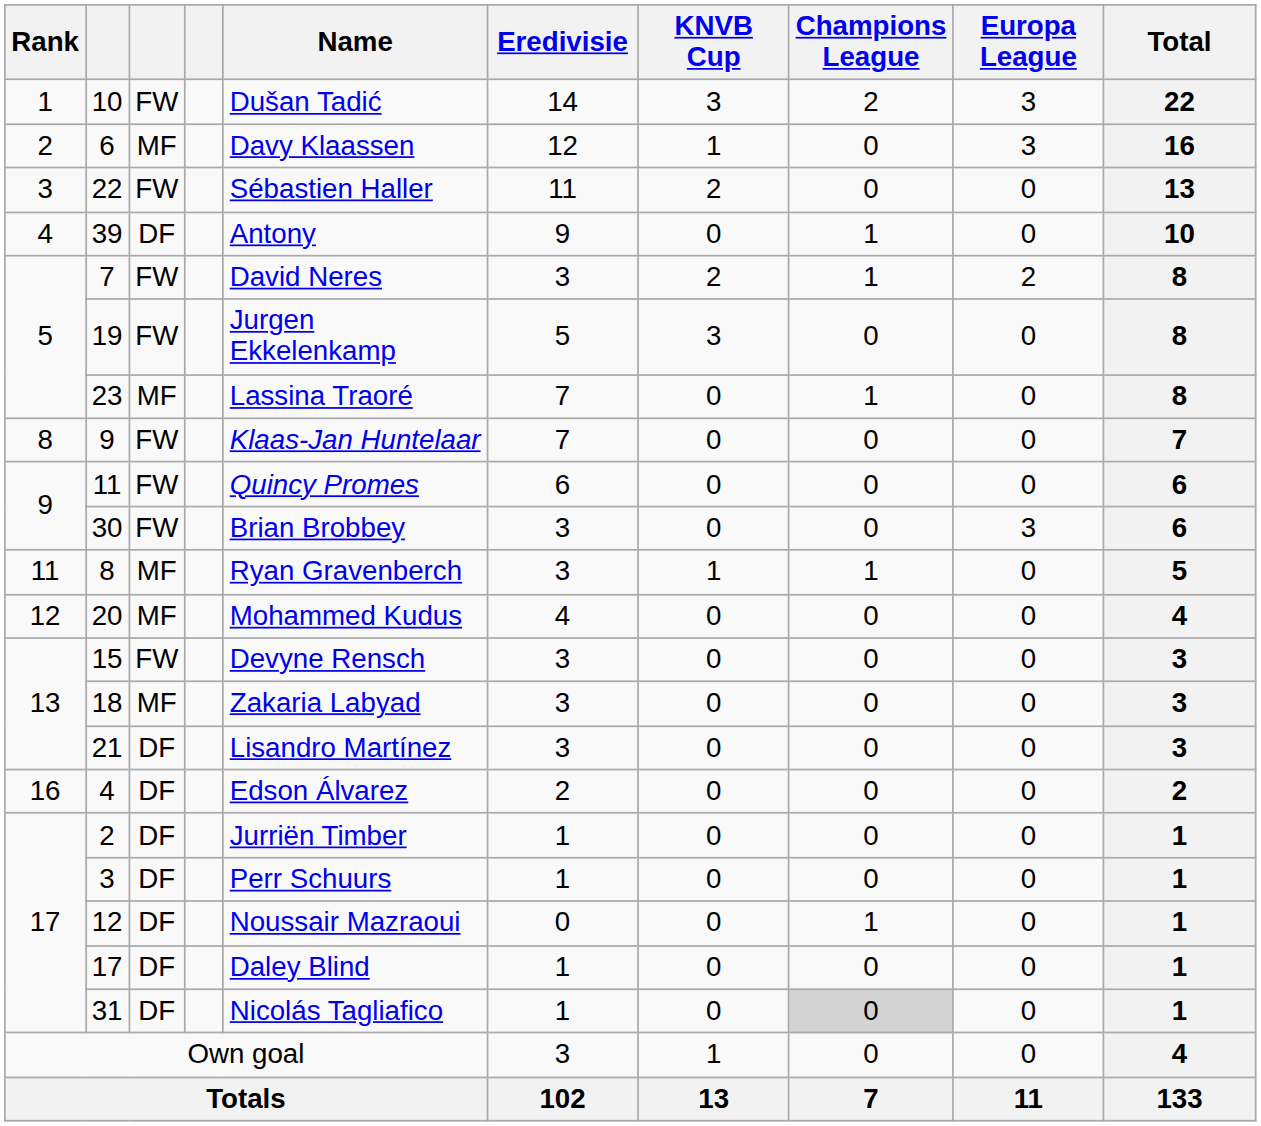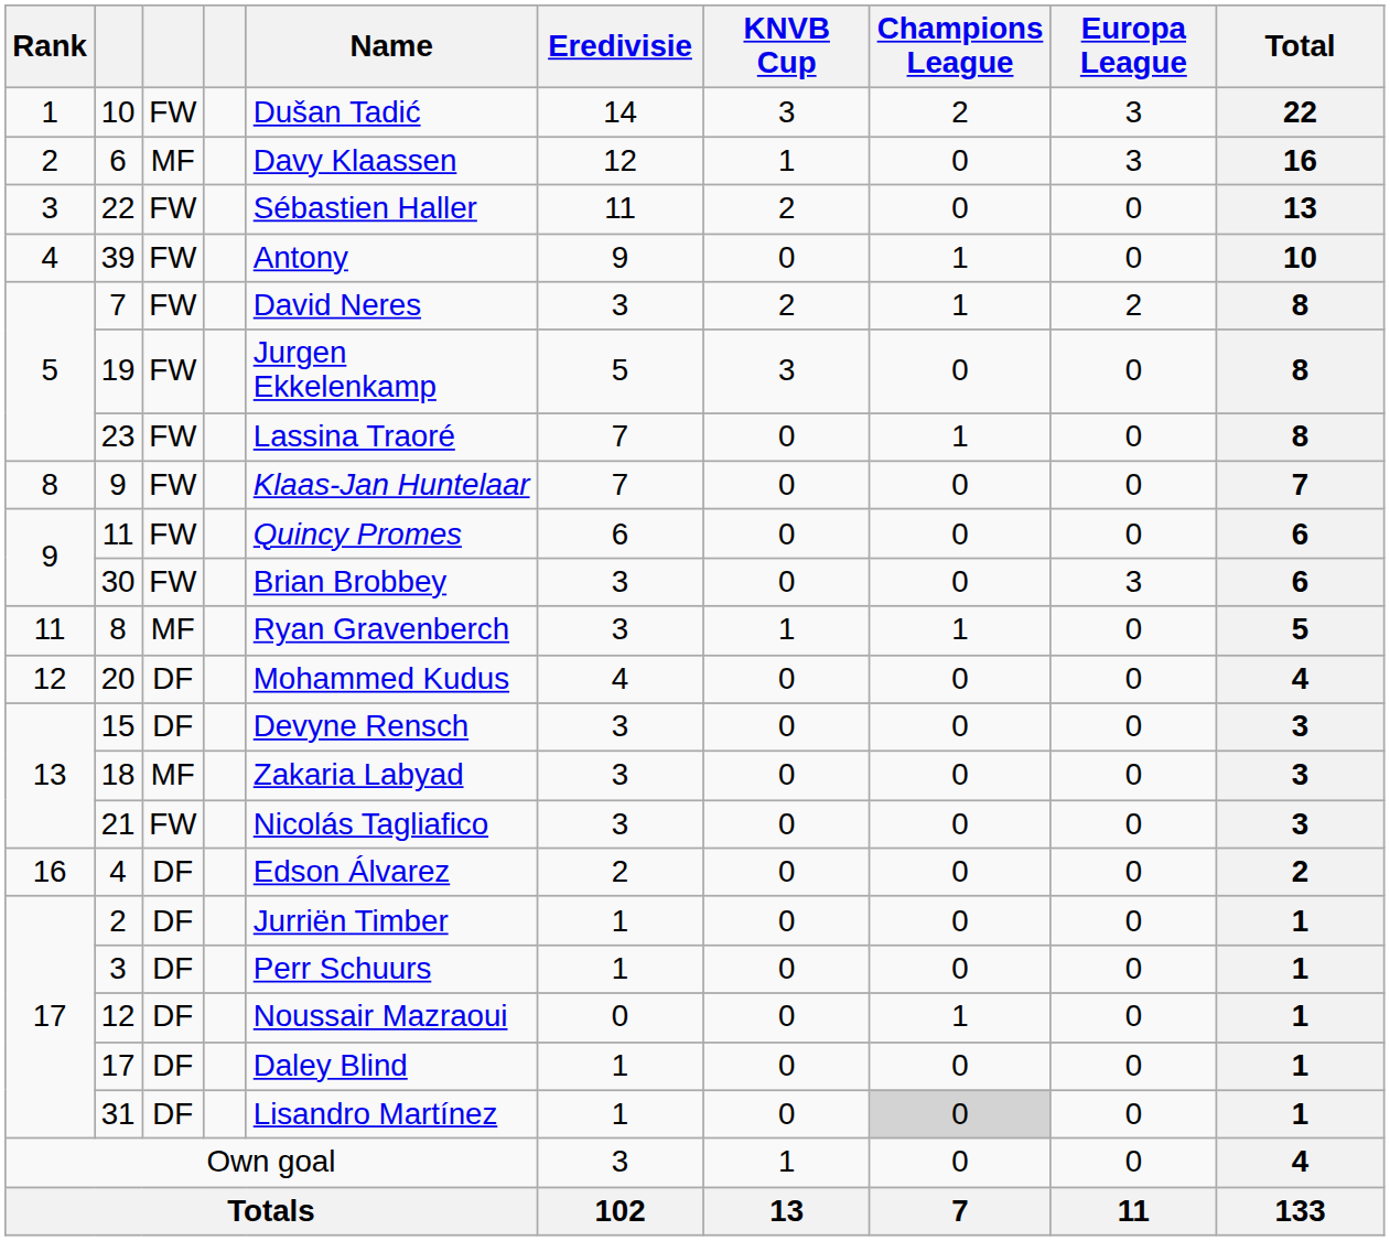 <table class="wikitable sortable" style="text-align:center;">
 <tr>
 <th style="width:15px;">Rank</th>
 <th style="width:15px;"></th>
 <th style="width:15px;"></th>
 <th style="width:15px;"></th>
 <th style="width:145px;">Name</th>
 <th style="width:80px;"><a href='#'>Eredivisie</a></th>
 <th style="width:80px;"><a href='#'>KNVB Cup</a></th>
 <th style="width:80px;"><a href='#'>Champions League</a></th>
 <th style="width:80px;"><a href='#'>Europa League</a></th>
 <th style="width:80px;">Total</th>
 </tr>
 <tr>
 <td rowspan=1>1</td>
 <td>10</td>
 <td>FW</td>
 <td></td>
 <td align=left><a href='#'>Dušan Tadić</a></td>
 <td>14</td>
 <td>3</td>
 <td>2</td>
 <td>3</td>
 <th>22</th>
 </tr>
 <tr>
 <td rowspan=1>2</td>
 <td>6</td>
 <td>MF</td>
 <td></td>
 <td align=left><a href='#'>Davy Klaassen</a></td>
 <td>12</td>
 <td>1</td>
 <td>0</td>
 <td>3</td>
 <th>16</th>
 </tr>
 <tr>
 <td rowspan=1>3</td>
 <td>22</td>
 <td>FW</td>
 <td></td>
 <td align=left><a href='#'>Sébastien Haller</a></td>
 <td>11</td>
 <td>2</td>
 <td>0</td>
 <td>0</td>
 <th>13</th>
 </tr>
 <tr>
 <td rowspan=1>4</td>
 <td>39</td>
-<td>DF</td>
+<td>FW</td>
 <td></td>
 <td align=left><a href='#'>Antony</a></td>
 <td>9</td>
 <td>0</td>
 <td>1</td>
 <td>0</td>
 <th>10</th>
 </tr>
 <tr>
 <td rowspan=3>5</td>
 <td>7</td>
 <td>FW</td>
 <td></td>
 <td align=left><a href='#'>David Neres</a></td>
 <td>3</td>
 <td>2</td>
 <td>1</td>
 <td>2</td>
 <th>8</th>
 </tr>
 <tr>
 <td>19</td>
 <td>FW</td>
 <td></td>
 <td align=left><a href='#'>Jurgen Ekkelenkamp</a></td>
 <td>5</td>
 <td>3</td>
 <td>0</td>
 <td>0</td>
 <th>8</th>
 </tr>
 <tr>
 <td>23</td>
-<td>MF</td>
+<td>FW</td>
 <td></td>
 <td align=left><a href='#'>Lassina Traoré</a></td>
 <td>7</td>
 <td>0</td>
 <td>1</td>
 <td>0</td>
 <th>8</th>
 </tr>
 <tr>
 <td rowspan=1>8</td>
 <td>9</td>
 <td>FW</td>
 <td></td>
 <td align=left><em><a href='#'>Klaas-Jan Huntelaar</a></em></td>
 <td>7</td>
 <td>0</td>
 <td>0</td>
 <td>0</td>
 <th>7</th>
 </tr>
 <tr>
 <td rowspan=2>9</td>
 <td>11</td>
 <td>FW</td>
 <td></td>
 <td align=left><em><a href='#'>Quincy Promes</a></em></td>
 <td>6</td>
 <td>0</td>
 <td>0</td>
 <td>0</td>
 <th>6</th>
 </tr>
 <tr>
 <td>30</td>
 <td>FW</td>
 <td></td>
 <td align=left><a href='#'>Brian Brobbey</a></td>
 <td>3</td>
 <td>0</td>
 <td>0</td>
 <td>3</td>
 <th>6</th>
 </tr>
 <tr>
 <td rowspan=1>11</td>
 <td>8</td>
 <td>MF</td>
 <td></td>
 <td align=left><a href='#'>Ryan Gravenberch</a></td>
 <td>3</td>
 <td>1</td>
 <td>1</td>
 <td>0</td>
 <th>5</th>
 </tr>
 <tr>
 <td rowspan=1>12</td>
 <td>20</td>
-<td>MF</td>
+<td>DF</td>
 <td></td>
 <td align=left><a href='#'>Mohammed Kudus</a></td>
 <td>4</td>
 <td>0</td>
 <td>0</td>
 <td>0</td>
 <th>4</th>
 </tr>
 <tr>
 <td rowspan=3>13</td>
 <td>15</td>
-<td>FW</td>
+<td>DF</td>
 <td></td>
 <td align=left><a href='#'>Devyne Rensch</a></td>
 <td>3</td>
 <td>0</td>
 <td>0</td>
 <td>0</td>
 <th>3</th>
 </tr>
 <tr>
 <td>18</td>
 <td>MF</td>
 <td></td>
 <td align=left><a href='#'>Zakaria Labyad</a></td>
 <td>3</td>
 <td>0</td>
 <td>0</td>
 <td>0</td>
 <th>3</th>
 </tr>
 <tr>
 <td>21</td>
-<td>DF</td>
+<td>FW</td>
 <td></td>
-<td align=left><a href='#'>Lisandro Martínez</a></td>
+<td align=left><a href='#'>Nicolás Tagliafico</a></td>
 <td>3</td>
 <td>0</td>
 <td>0</td>
 <td>0</td>
 <th>3</th>
 </tr>
 <tr>
 <td rowspan=1>16</td>
 <td>4</td>
 <td>DF</td>
 <td></td>
 <td align=left><a href='#'>Edson Álvarez</a></td>
 <td>2</td>
 <td>0</td>
 <td>0</td>
 <td>0</td>
 <th>2</th>
 </tr>
 <tr>
 <td rowspan=5>17</td>
 <td>2</td>
 <td>DF</td>
 <td></td>
 <td align=left><a href='#'>Jurriën Timber</a></td>
 <td>1</td>
 <td>0</td>
 <td>0</td>
 <td>0</td>
 <th>1</th>
 </tr>
 <tr>
 <td>3</td>
 <td>DF</td>
 <td></td>
 <td align=left><a href='#'>Perr Schuurs</a></td>
 <td>1</td>
 <td>0</td>
 <td>0</td>
 <td>0</td>
 <th>1</th>
 </tr>
 <tr>
 <td>12</td>
 <td>DF</td>
 <td></td>
 <td align=left><a href='#'>Noussair Mazraoui</a></td>
 <td>0</td>
 <td>0</td>
 <td>1</td>
 <td>0</td>
 <th>1</th>
 </tr>
 <tr>
 <td>17</td>
 <td>DF</td>
 <td></td>
 <td align=left><a href='#'>Daley Blind</a></td>
 <td>1</td>
 <td>0</td>
 <td>0</td>
 <td>0</td>
 <th>1</th>
 </tr>
 <tr>
 <td>31</td>
 <td>DF</td>
 <td></td>
-<td align=left><a href='#'>Nicolás Tagliafico</a></td>
+<td align=left><a href='#'>Lisandro Martínez</a></td>
 <td>1</td>
 <td>0</td>
 <td style="background: lightgrey;">0</td>
 <td>0</td>
 <th>1</th>
 </tr>
 <tr>
 <td colspan=5>Own goal</td>
 <td>3</td>
 <td>1</td>
 <td>0</td>
 <td>0</td>
 <th>4</th>
 </tr>
 <tr>
 <th colspan=5>Totals</th>
 <th>102</th>
 <th>13</th>
 <th>7</th>
 <th>11</th>
 <th>133</th>
 </tr>
 </table>
